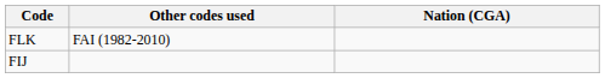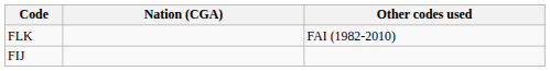 <table class="wikitable">
 <tr>
 <th style="width:4em">Code</th>
+<th style="width:18em">Nation (CGA)</th>
 <th style="width:18em">Other codes used</th>
-<th style="width:18em">Nation (CGA)</th>
 </tr>
 <tr>
 <td>FLK</td>
+<td></td>
 <td>FAI (1982-2010)</td>
-<td></td>
 </tr>
 <tr>
 <td>FIJ</td>
 <td></td>
 <td></td>
 </tr>
 </table>
